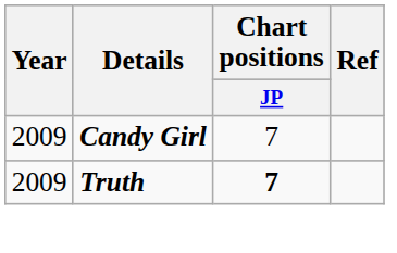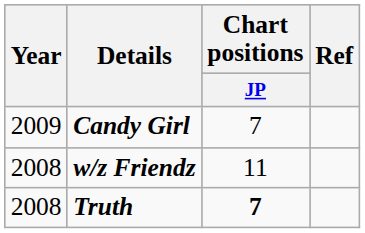 <table class="wikitable">
 <tr>
 <th rowspan="2">Year</th>
 <th rowspan="2">Details</th>
 <th>Chart positions</th>
 <th rowspan="2">Ref</th>
 </tr>
 <tr>
 <th style="width:3em;font-size:75%;"><a href='#'>JP</a></th>
 </tr>
 <tr>
 <td>2009</td>
 <td><strong><em>Candy Girl</em></strong><br></td>
 <td align="center">7</td>
 <td></td>
 </tr>
 <tr>
-<td>2009</td>
+<td>2008</td>
+<td><strong><em>w/z Friendz</em></strong><br></td>
+<td align="center">11</td>
+<td></td>
+</tr>
+<tr>
+<td>2008</td>
 <td><strong><em>Truth</em></strong><br></td>
 <td align="center"><strong>7</strong></td>
 <td></td>
 </tr>
 </table>
